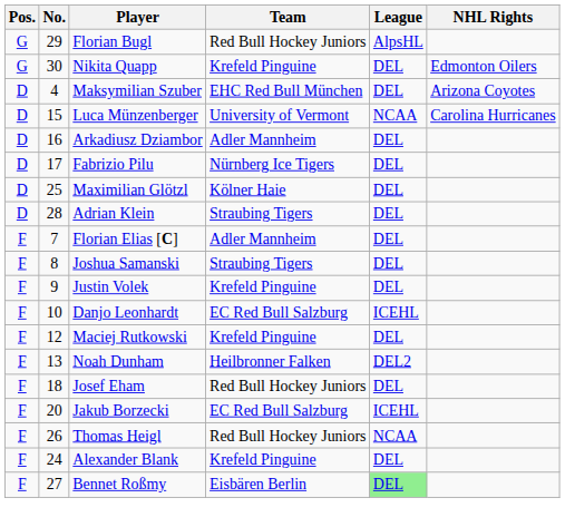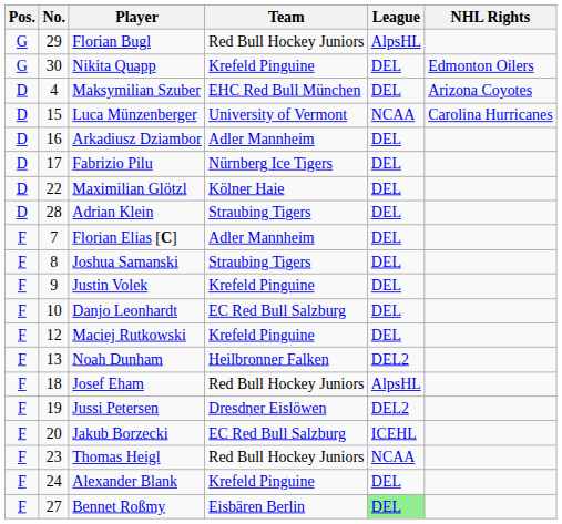 <table class="wikitable sortable">
 <tr>
 <th>Pos.</th>
 <th>No.</th>
 <th>Player</th>
 <th>Team</th>
 <th>League</th>
 <th>NHL Rights</th>
 </tr>
 <tr>
 <td style="text-align:center;"><a href='#'>G</a></td>
 <td style="text-align:center;">29</td>
 <td><a href='#'>Florian Bugl</a></td>
 <td> Red Bull Hockey Juniors</td>
 <td> <a href='#'>AlpsHL</a></td>
 <td></td>
 </tr>
 <tr>
 <td style="text-align:center;"><a href='#'>G</a></td>
 <td style="text-align:center;">30</td>
 <td><a href='#'>Nikita Quapp</a></td>
 <td> <a href='#'>Krefeld Pinguine</a></td>
 <td> <a href='#'>DEL</a></td>
 <td><a href='#'>Edmonton Oilers</a></td>
 </tr>
 <tr>
 <td style="text-align:center;"><a href='#'>D</a></td>
 <td style="text-align:center;">4</td>
 <td><a href='#'>Maksymilian Szuber</a></td>
 <td> <a href='#'>EHC Red Bull München</a></td>
 <td> <a href='#'>DEL</a></td>
 <td><a href='#'>Arizona Coyotes</a></td>
 </tr>
 <tr>
 <td style="text-align:center;"><a href='#'>D</a></td>
 <td style="text-align:center;">15</td>
 <td><a href='#'>Luca Münzenberger</a></td>
 <td> <a href='#'>University of Vermont</a></td>
 <td> <a href='#'>NCAA</a></td>
 <td><a href='#'>Carolina Hurricanes</a></td>
 </tr>
 <tr>
 <td style="text-align:center;"><a href='#'>D</a></td>
 <td style="text-align:center;">16</td>
 <td><a href='#'>Arkadiusz Dziambor</a></td>
 <td> <a href='#'>Adler Mannheim</a></td>
 <td> <a href='#'>DEL</a></td>
 <td></td>
 </tr>
 <tr>
 <td style="text-align:center;"><a href='#'>D</a></td>
 <td style="text-align:center;">17</td>
 <td><a href='#'>Fabrizio Pilu</a></td>
 <td> <a href='#'>Nürnberg Ice Tigers</a></td>
 <td> <a href='#'>DEL</a></td>
 <td></td>
 </tr>
 <tr>
 <td style="text-align:center;"><a href='#'>D</a></td>
-<td style="text-align:center;">25</td>
+<td style="text-align:center;">22</td>
 <td><a href='#'>Maximilian Glötzl</a></td>
 <td> <a href='#'>Kölner Haie</a></td>
 <td> <a href='#'>DEL</a></td>
 <td></td>
 </tr>
 <tr>
 <td style="text-align:center;"><a href='#'>D</a></td>
 <td style="text-align:center;">28</td>
 <td><a href='#'>Adrian Klein</a></td>
 <td> <a href='#'>Straubing Tigers</a></td>
 <td> <a href='#'>DEL</a></td>
 <td></td>
 </tr>
 <tr>
 <td style="text-align:center;"><a href='#'>F</a></td>
 <td style="text-align:center;">7</td>
 <td><a href='#'>Florian Elias</a> [<strong>C</strong>]</td>
 <td> <a href='#'>Adler Mannheim</a></td>
 <td> <a href='#'>DEL</a></td>
 <td></td>
 </tr>
 <tr>
 <td style="text-align:center;"><a href='#'>F</a></td>
 <td style="text-align:center;">8</td>
 <td><a href='#'>Joshua Samanski</a></td>
 <td> <a href='#'>Straubing Tigers</a></td>
 <td> <a href='#'>DEL</a></td>
 <td></td>
 </tr>
 <tr>
 <td style="text-align:center;"><a href='#'>F</a></td>
 <td style="text-align:center;">9</td>
 <td><a href='#'>Justin Volek</a></td>
 <td> <a href='#'>Krefeld Pinguine</a></td>
 <td> <a href='#'>DEL</a></td>
 <td></td>
 </tr>
 <tr>
 <td style="text-align:center;"><a href='#'>F</a></td>
 <td style="text-align:center;">10</td>
 <td><a href='#'>Danjo Leonhardt</a></td>
 <td> <a href='#'>EC Red Bull Salzburg</a></td>
-<td> <a href='#'>ICEHL</a></td>
+<td> <a href='#'>DEL</a></td>
 <td></td>
 </tr>
 <tr>
 <td style="text-align:center;"><a href='#'>F</a></td>
 <td style="text-align:center;">12</td>
 <td><a href='#'>Maciej Rutkowski</a></td>
 <td> <a href='#'>Krefeld Pinguine</a></td>
 <td> <a href='#'>DEL</a></td>
 <td></td>
 </tr>
 <tr>
 <td style="text-align:center;"><a href='#'>F</a></td>
 <td style="text-align:center;">13</td>
 <td><a href='#'>Noah Dunham</a></td>
 <td> <a href='#'>Heilbronner Falken</a></td>
 <td> <a href='#'>DEL2</a></td>
 <td></td>
 </tr>
 <tr>
 <td style="text-align:center;"><a href='#'>F</a></td>
 <td style="text-align:center;">18</td>
 <td><a href='#'>Josef Eham</a></td>
 <td> Red Bull Hockey Juniors</td>
-<td> <a href='#'>DEL</a></td>
+<td> <a href='#'>AlpsHL</a></td>
+<td></td>
+</tr>
+<tr>
+<td style="text-align:center;"><a href='#'>F</a></td>
+<td style="text-align:center;">19</td>
+<td><a href='#'>Jussi Petersen</a></td>
+<td> <a href='#'>Dresdner Eislöwen</a></td>
+<td> <a href='#'>DEL2</a></td>
 <td></td>
 </tr>
 <tr>
 <td style="text-align:center;"><a href='#'>F</a></td>
 <td style="text-align:center;">20</td>
 <td><a href='#'>Jakub Borzecki</a></td>
 <td> <a href='#'>EC Red Bull Salzburg</a></td>
 <td> <a href='#'>ICEHL</a></td>
 <td></td>
 </tr>
 <tr>
 <td style="text-align:center;"><a href='#'>F</a></td>
-<td style="text-align:center;">26</td>
+<td style="text-align:center;">23</td>
 <td><a href='#'>Thomas Heigl</a></td>
 <td> Red Bull Hockey Juniors</td>
 <td> <a href='#'>NCAA</a></td>
 <td></td>
 </tr>
 <tr>
 <td style="text-align:center;"><a href='#'>F</a></td>
 <td style="text-align:center;">24</td>
 <td><a href='#'>Alexander Blank</a></td>
 <td> <a href='#'>Krefeld Pinguine</a></td>
 <td> <a href='#'>DEL</a></td>
 <td></td>
 </tr>
 <tr>
 <td style="text-align:center;"><a href='#'>F</a></td>
 <td style="text-align:center;">27</td>
 <td><a href='#'>Bennet Roßmy</a></td>
 <td> <a href='#'>Eisbären Berlin</a></td>
 <td style="background: lightgreen;"> <a href='#'>DEL</a></td>
 <td></td>
 </tr>
 </table>
